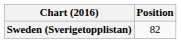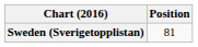 <table class="wikitable plainrowheaders" style="text-align:center">
 <tr>
 <th>Chart (2016)</th>
 <th>Position</th>
 </tr>
 <tr>
 <th scope="row">Sweden (Sverigetopplistan)</th>
-<td>82</td>
+<td>81</td>
 </tr>
 </table>
